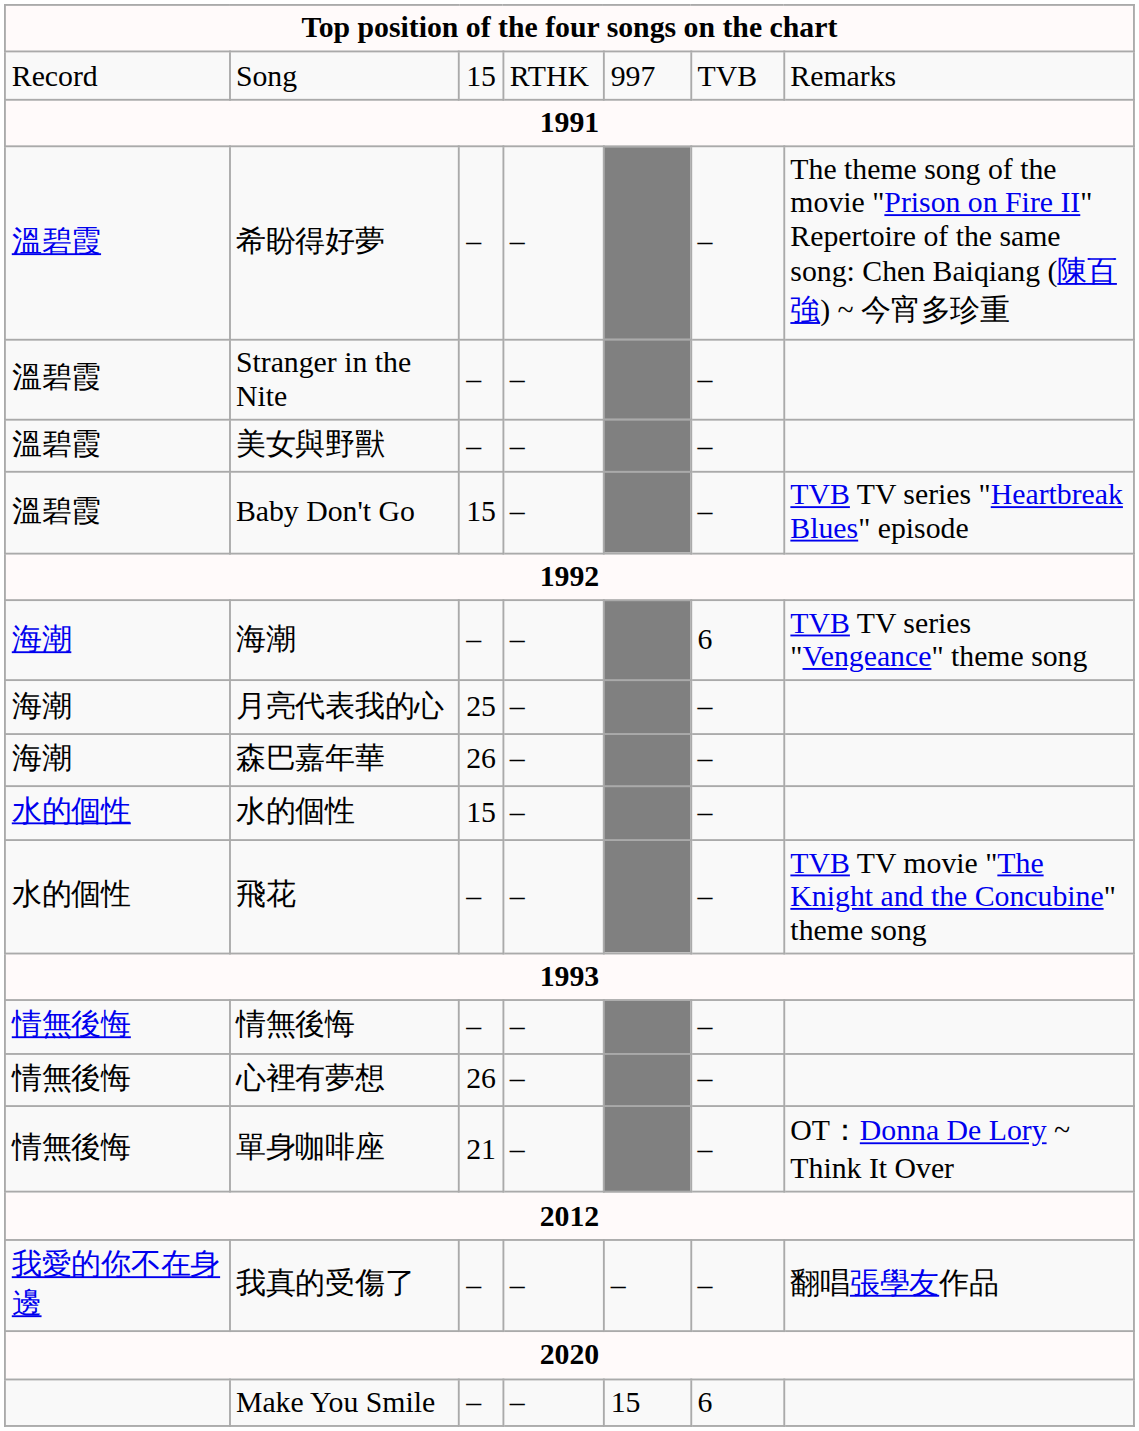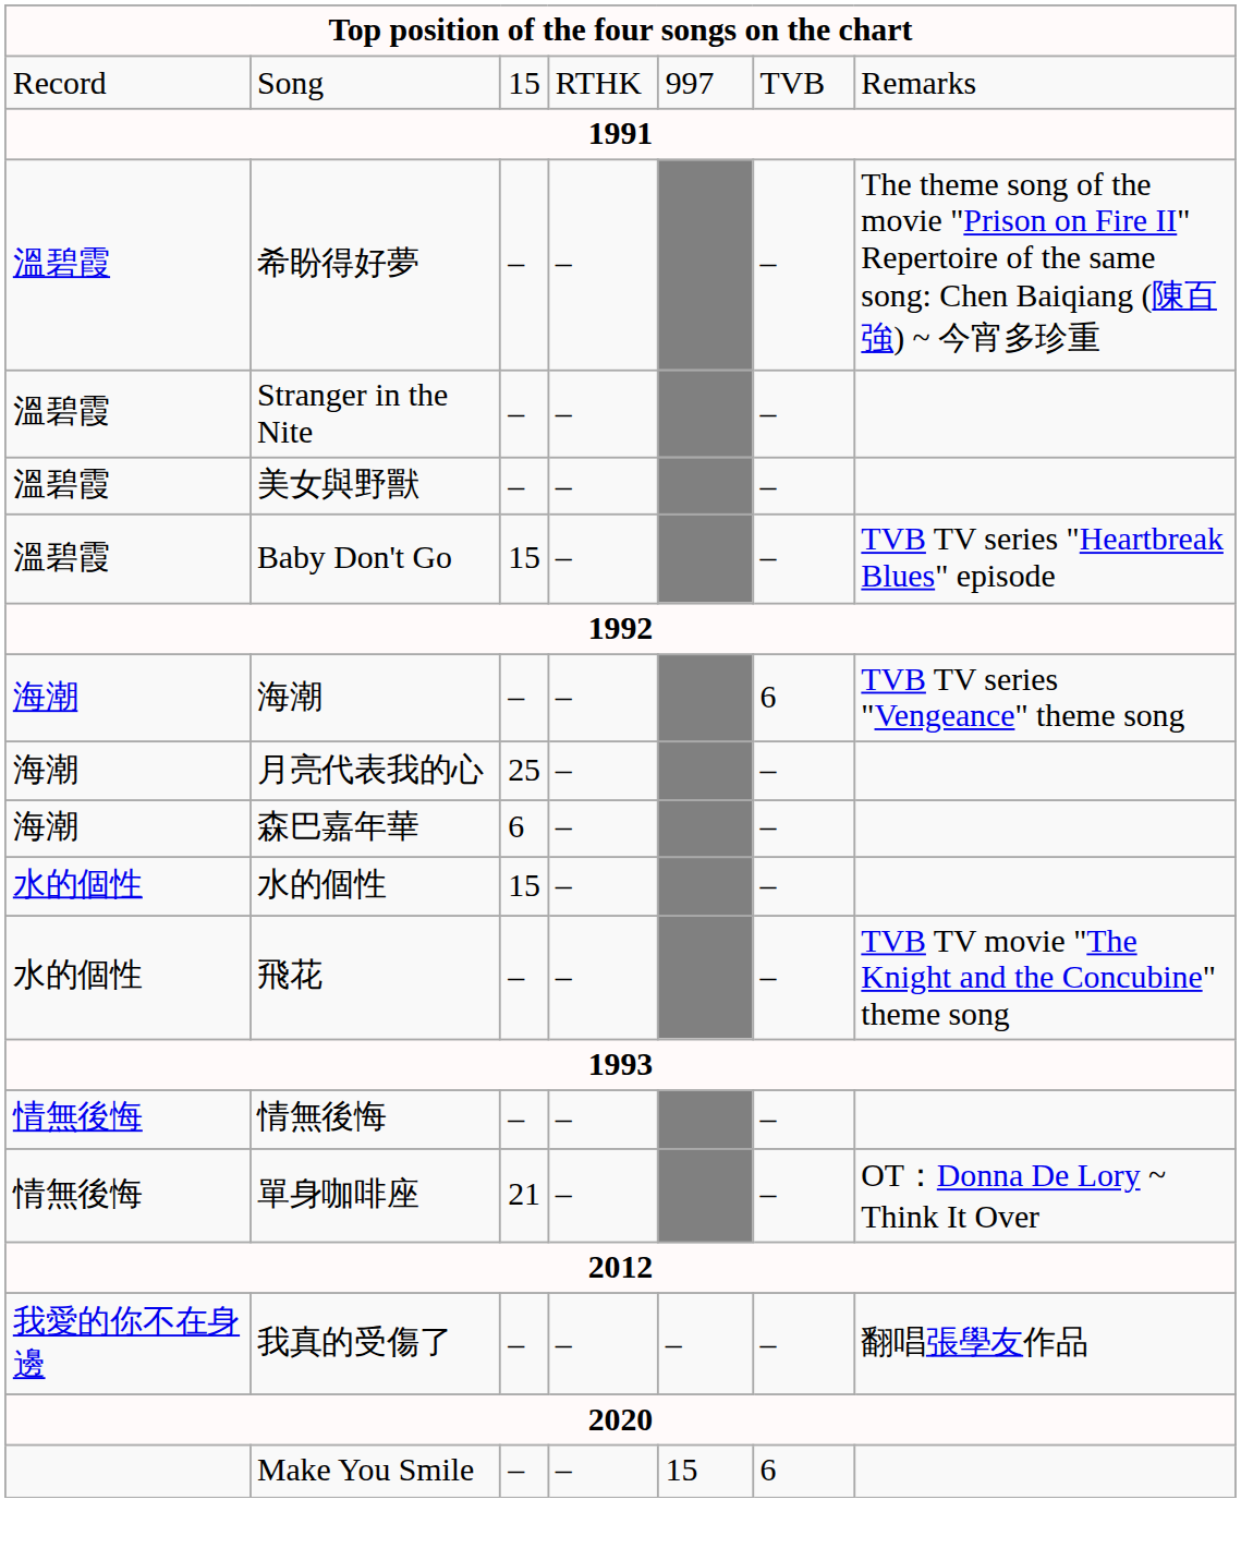 <table class="wikitable">
 <tr>
 <th style="background:snow; color:black" colspan="7"><strong>Top position of the four songs on the chart</strong></th>
 </tr>
 <tr>
 <td width="160">Record</td>
 <td width="160">Song</td>
 <td>15</td>
 <td width="50">RTHK</td>
 <td width="50">997</td>
 <td width="50">TVB</td>
 <td width="250">Remarks</td>
 </tr>
 <tr>
 <th style="background:snow; color:black" colspan="7"><strong>1991</strong></th>
 </tr>
 <tr>
 <td><a href='#'>溫碧霞</a></td>
 <td>希盼得好夢</td>
 <td>–</td>
 <td>–</td>
 <td style="background:#808080"></td>
 <td>–</td>
 <td>The theme song of the movie "<a href='#'>Prison on Fire II</a>"<br>Repertoire of the same song: Chen Baiqiang (<a href='#'>陳百強</a>) ~ 今宵多珍重</td>
 </tr>
 <tr>
 <td>溫碧霞</td>
 <td>Stranger in the Nite</td>
 <td>–</td>
 <td>–</td>
 <td style="background:#808080"></td>
 <td>–</td>
 <td></td>
 </tr>
 <tr>
 <td>溫碧霞</td>
 <td>美女與野獸</td>
 <td>–</td>
 <td>–</td>
 <td style="background:#808080"></td>
 <td>–</td>
 <td></td>
 </tr>
 <tr>
 <td>溫碧霞</td>
 <td>Baby Don't Go</td>
 <td>15</td>
 <td>–</td>
 <td style="background:#808080"></td>
 <td>–</td>
 <td><a href='#'>TVB</a> TV series "<a href='#'>Heartbreak Blues</a>" episode</td>
 </tr>
 <tr>
 <th style="background:snow; color:black" colspan="7"><strong>1992</strong></th>
 </tr>
 <tr>
 <td><a href='#'>海潮</a></td>
 <td>海潮</td>
 <td>–</td>
 <td>–</td>
 <td style="background:#808080"></td>
 <td>6</td>
 <td><a href='#'>TVB</a> TV series "<a href='#'>Vengeance</a>" theme song</td>
 </tr>
 <tr>
 <td>海潮</td>
 <td>月亮代表我的心</td>
 <td>25</td>
 <td>–</td>
 <td style="background:#808080"></td>
 <td>–</td>
 <td></td>
 </tr>
 <tr>
 <td>海潮</td>
 <td>森巴嘉年華</td>
-<td>26</td>
+<td>6</td>
 <td>–</td>
 <td style="background:#808080"></td>
 <td>–</td>
 <td></td>
 </tr>
 <tr>
 <td><a href='#'>水的個性</a></td>
 <td>水的個性</td>
 <td>15</td>
 <td>–</td>
 <td style="background:#808080"></td>
 <td>–</td>
 <td></td>
 </tr>
 <tr>
 <td>水的個性</td>
 <td>飛花</td>
 <td>–</td>
 <td>–</td>
 <td style="background:#808080"></td>
 <td>–</td>
 <td><a href='#'>TVB</a> TV movie "<a href='#'>The Knight and the Concubine</a>" theme song</td>
 </tr>
 <tr>
 <th style="background:snow; color:black" colspan="7"><strong>1993</strong></th>
 </tr>
 <tr>
 <td><a href='#'>情無後悔</a></td>
 <td>情無後悔</td>
 <td>–</td>
-<td>–</td>
-<td style="background:#808080"></td>
-<td>–</td>
-<td></td>
-</tr>
-<tr>
-<td>情無後悔</td>
-<td>心裡有夢想</td>
-<td>26</td>
 <td>–</td>
 <td style="background:#808080"></td>
 <td>–</td>
 <td></td>
 </tr>
 <tr>
 <td>情無後悔</td>
 <td>單身咖啡座</td>
 <td>21</td>
 <td>–</td>
 <td style="background:#808080"></td>
 <td>–</td>
 <td>OT：<a href='#'>Donna De Lory</a> ~ Think It Over</td>
 </tr>
 <tr>
 <th style="background:snow; color:black" colspan="7"><strong>2012</strong></th>
 </tr>
 <tr>
 <td><a href='#'>我愛的你不在身邊</a></td>
 <td>我真的受傷了</td>
 <td>–</td>
 <td>–</td>
 <td>–</td>
 <td>–</td>
 <td>翻唱<a href='#'>張學友</a>作品</td>
 </tr>
 <tr>
 <th style="background:snow; color:black" colspan="7"><strong>2020</strong></th>
 </tr>
 <tr>
 <td></td>
 <td>Make You Smile</td>
 <td>–</td>
 <td>–</td>
 <td>15</td>
 <td>6</td>
 <td></td>
 </tr>
 </table>
